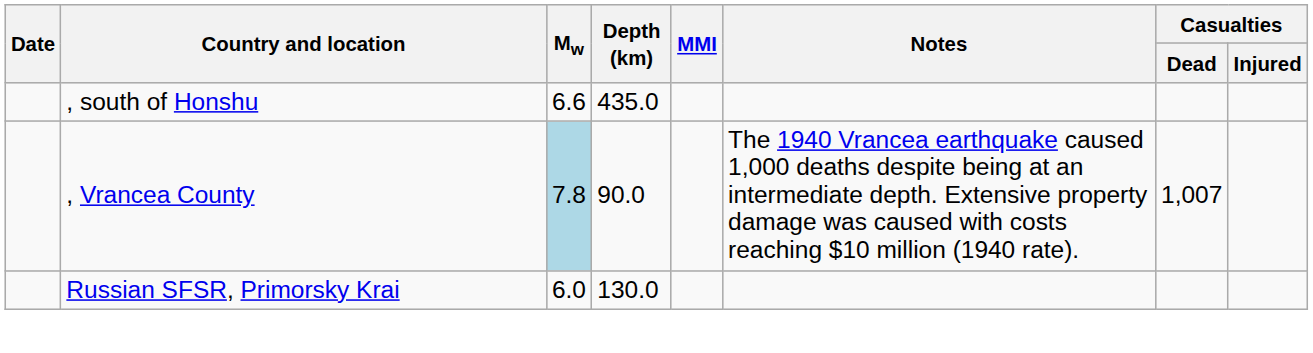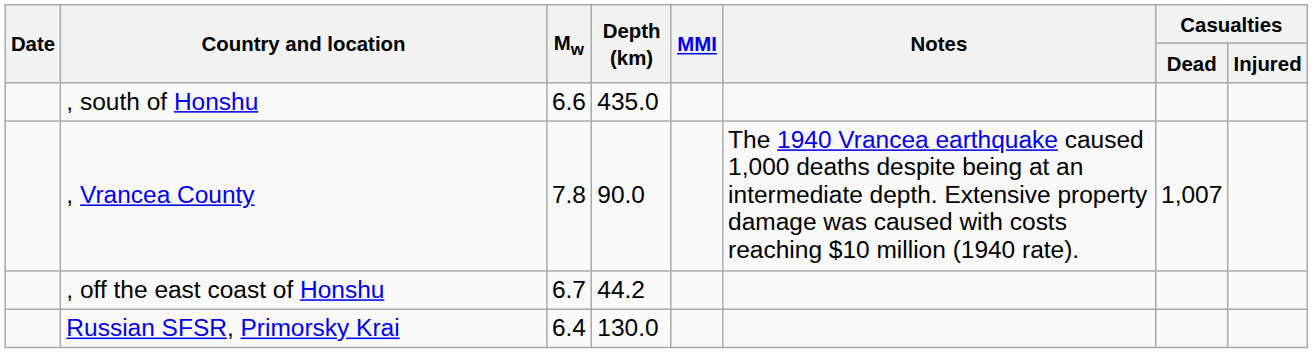 <table class="wikitable sortable sort-under" style="border:1px black; margin-left:1em;">
 <tr>
 <th rowspan="2"><small>Date</small></th>
 <th rowspan="2" style="width: 310px"><small>Country and location</small></th>
 <th rowspan="2"><small>M<sub>w</sub></small></th>
 <th rowspan="2"><small>Depth (km)</small></th>
 <th rowspan="2"><small><a href='#'>MMI</a></small></th>
 <th rowspan="2" class="unsortable"><small>Notes</small></th>
 <th colspan="2"><small>Casualties</small></th>
 </tr>
 <tr>
 <th><small>Dead</small></th>
 <th><small>Injured</small></th>
 </tr>
 <tr>
 <td></td>
 <td>, south of <a href='#'>Honshu</a></td>
 <td>6.6</td>
 <td>435.0</td>
 <td></td>
 <td></td>
 <td></td>
 <td></td>
 </tr>
 <tr>
 <td></td>
 <td>, <a href='#'>Vrancea County</a></td>
-<td style="background: lightblue;">7.8</td>
+<td>7.8</td>
 <td>90.0</td>
 <td></td>
 <td>The <a href='#'>1940 Vrancea earthquake</a> caused 1,000 deaths despite being at an intermediate depth. Extensive property damage was caused with costs reaching $10 million (1940 rate).</td>
 <td>1,007</td>
 <td></td>
 </tr>
 <tr>
 <td></td>
+<td>, off the east coast of <a href='#'>Honshu</a></td>
+<td>6.7</td>
+<td>44.2</td>
+<td></td>
+<td></td>
+<td></td>
+<td></td>
+</tr>
+<tr>
+<td></td>
 <td> <a href='#'>Russian SFSR</a>, <a href='#'>Primorsky Krai</a></td>
-<td>6.0</td>
+<td>6.4</td>
 <td>130.0</td>
 <td></td>
 <td></td>
 <td></td>
 <td></td>
 </tr>
 </table>
